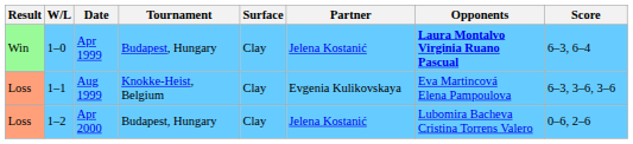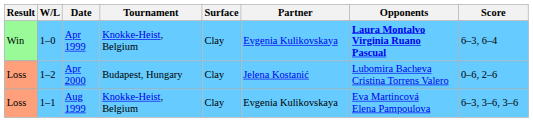 <table class="sortable wikitable">
 <tr>
 <th>Result</th>
 <th style="width:30px" class="unsortable">W/L</th>
 <th style="width:50px">Date</th>
 <th style="width:150px">Tournament</th>
 <th style="width:50px">Surface</th>
 <th style="width:160px">Partner</th>
 <th style="width:160px">Opponents</th>
 <th style="width:100px" class="unsortable">Score</th>
 </tr>
 <tr bgcolor="#66CCFF">
 <td style="background:#98fb98;">Win</td>
 <td>1–0</td>
 <td><a href='#'>Apr 1999</a></td>
-<td><a href='#'>Budapest</a>, Hungary</td>
+<td><a href='#'>Knokke-Heist</a>, Belgium</td>
+<td>Clay</td>
+<td> <a href='#'>Evgenia Kulikovskaya</a></td>
+<td><strong> <a href='#'>Laura Montalvo</a> <br>  <a href='#'>Virginia Ruano Pascual</a></strong></td>
+<td>6–3, 6–4</td>
+</tr>
+<tr bgcolor="#66CCFF">
+<td style="background:#ffa07a;">Loss</td>
+<td>1–2</td>
+<td><a href='#'>Apr 2000</a></td>
+<td>Budapest, Hungary</td>
 <td>Clay</td>
 <td> <a href='#'>Jelena Kostanić</a></td>
-<td><strong> <a href='#'>Laura Montalvo</a> <br>  <a href='#'>Virginia Ruano Pascual</a></strong></td>
-<td>6–3, 6–4</td>
+<td> <a href='#'>Lubomira Bacheva</a> <br>  <a href='#'>Cristina Torrens Valero</a></td>
+<td>0–6, 2–6</td>
 </tr>
 <tr bgcolor="#66CCFF">
 <td style="background:#ffa07a;">Loss</td>
 <td>1–1</td>
 <td><a href='#'>Aug 1999</a></td>
 <td><a href='#'>Knokke-Heist</a>, Belgium</td>
 <td>Clay</td>
 <td> Evgenia Kulikovskaya</td>
 <td> <a href='#'>Eva Martincová</a> <br>  <a href='#'>Elena Pampoulova</a></td>
 <td>6–3, 3–6, 3–6</td>
 </tr>
-<tr bgcolor="#66CCFF">
-<td style="background:#ffa07a;">Loss</td>
-<td>1–2</td>
-<td><a href='#'>Apr 2000</a></td>
-<td>Budapest, Hungary</td>
-<td>Clay</td>
-<td> <a href='#'>Jelena Kostanić</a></td>
-<td> <a href='#'>Lubomira Bacheva</a> <br>  <a href='#'>Cristina Torrens Valero</a></td>
-<td>0–6, 2–6</td>
-</tr>
 </table>
